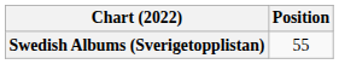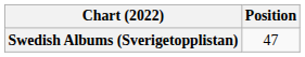 <table class="wikitable plainrowheaders" style="text-align:center">
 <tr>
 <th scope="col">Chart (2022)</th>
 <th scope="col">Position</th>
 </tr>
 <tr>
 <th scope="row">Swedish Albums (Sverigetopplistan)</th>
-<td>55</td>
+<td>47</td>
 </tr>
 </table>
